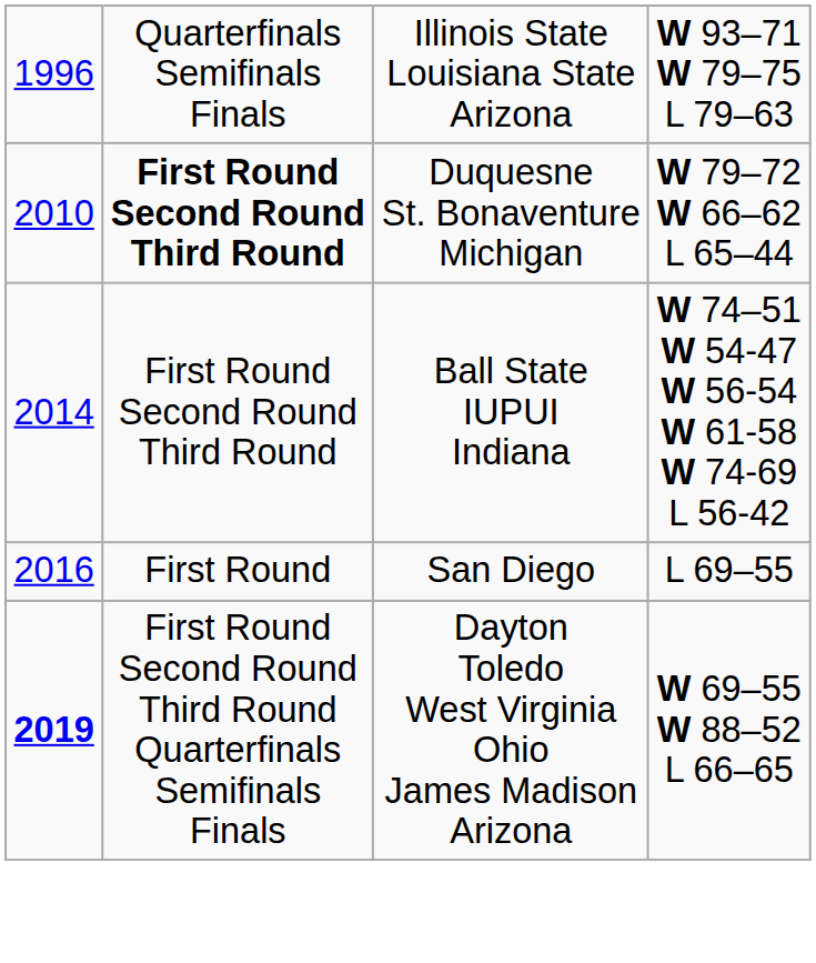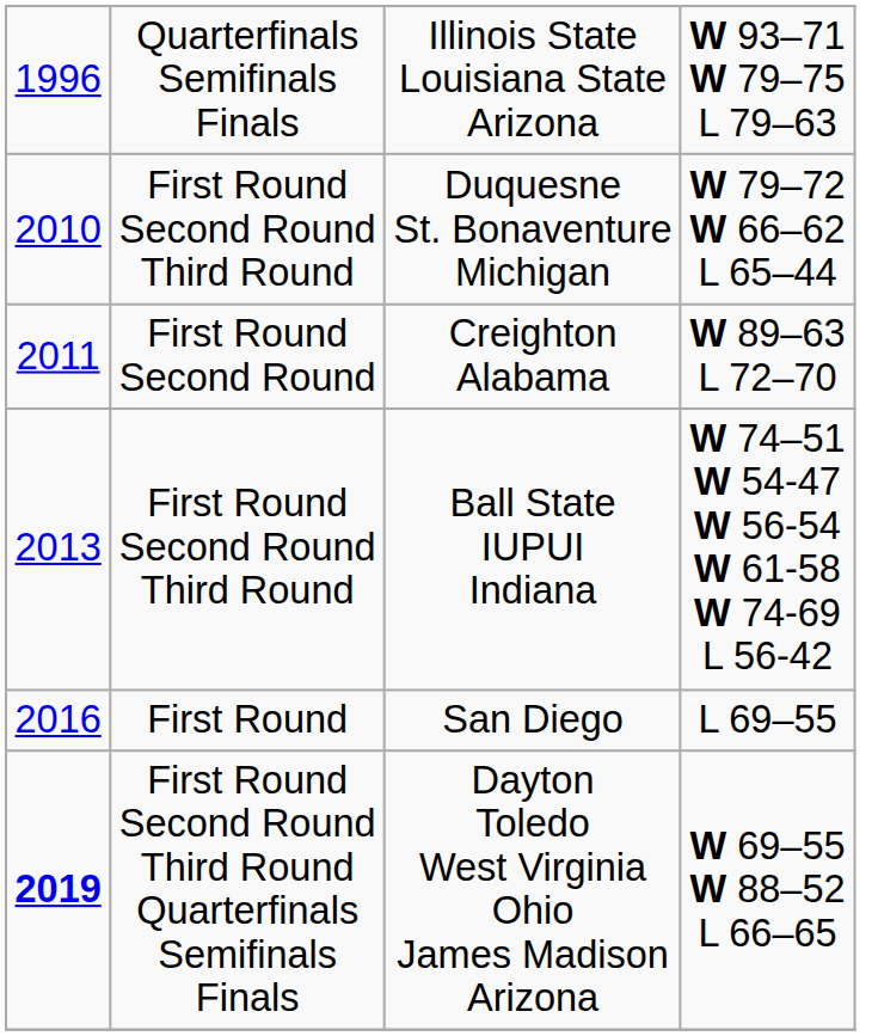 <table class="wikitable">
 <tr align="center">
 <td><a href='#'>1996</a></td>
 <td>Quarterfinals<br>Semifinals<br>Finals</td>
 <td>Illinois State<br>Louisiana State<br>Arizona</td>
 <td><strong>W</strong> 93–71<br><strong>W</strong> 79–75<br>L 79–63</td>
 </tr>
 <tr align="center">
 <td><a href='#'>2010</a></td>
-<td><strong>First Round<br>Second Round<br>Third Round</strong></td>
+<td>First Round<br>Second Round<br>Third Round</td>
 <td>Duquesne<br>St. Bonaventure<br>Michigan</td>
 <td><strong>W</strong> 79–72<br><strong>W</strong> 66–62<br>L 65–44<br></td>
 </tr>
 <tr align="center">
-<td><a href='#'>2014</a></td>
+<td><a href='#'>2011</a></td>
+<td>First Round<br>Second Round</td>
+<td>Creighton<br> Alabama</td>
+<td><strong>W</strong> 89–63<br>L 72–70</td>
+</tr>
+<tr align="center">
+<td><a href='#'>2013</a></td>
 <td>First Round<br>Second Round<br>Third Round</td>
 <td>Ball State<br>IUPUI<br>Indiana</td>
 <td><strong>W</strong> 74–51<br> <strong>W</strong> 54-47<br> <strong>W</strong> 56-54<br> <strong>W</strong> 61-58<br> <strong>W</strong> 74-69<br> L 56-42 <br></td>
 </tr>
 <tr align="center">
 <td><a href='#'>2016</a></td>
 <td>First Round</td>
 <td>San Diego</td>
 <td>L 69–55 <br></td>
 </tr>
 <tr align="center">
 <td><strong><a href='#'>2019</a></strong></td>
 <td>First Round<br>Second Round<br>Third Round<br>Quarterfinals<br>Semifinals<br>Finals</td>
 <td>Dayton<br>Toledo<br>West Virginia<br>Ohio<br>James Madison<br>Arizona</td>
 <td><strong>W</strong> 69–55 <br><strong>W</strong> 88–52<br>L 66–65</td>
 </tr>
 <tr align="center">
 </tr>
 </table>
